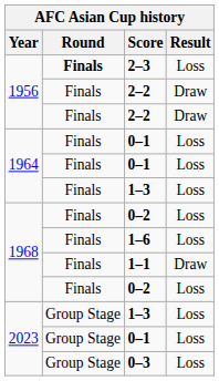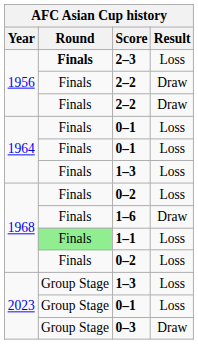 <table class="wikitable" style="text-align: center;font-size:90%;">
 <tr>
 <th colspan=4>AFC Asian Cup history</th>
 </tr>
 <tr>
 <th>Year</th>
 <th>Round</th>
 <th>Score</th>
 <th>Result</th>
 </tr>
 <tr>
 <td rowspan=3> <a href='#'>1956</a></td>
 <td><strong>Finals</strong></td>
 <td align="left"> <strong>2–3</strong> </td>
 <td>Loss</td>
 </tr>
 <tr>
 <td>Finals</td>
 <td align="left"> <strong>2–2</strong> </td>
 <td>Draw</td>
 </tr>
 <tr>
 <td>Finals</td>
 <td align="left"> <strong>2–2</strong> </td>
 <td>Draw</td>
 </tr>
 <tr>
 <td rowspan=3> <a href='#'>1964</a></td>
 <td>Finals</td>
 <td align="left"> <strong>0–1</strong> </td>
 <td>Loss</td>
 </tr>
 <tr>
 <td>Finals</td>
 <td align="left"> <strong>0–1</strong> </td>
 <td>Loss</td>
 </tr>
 <tr>
 <td>Finals</td>
 <td align="left"> <strong>1–3</strong> </td>
 <td>Loss</td>
 </tr>
 <tr>
 <td rowspan=4> <a href='#'>1968</a></td>
 <td>Finals</td>
 <td align="left"> <strong>0–2</strong> </td>
 <td>Loss</td>
 </tr>
 <tr>
 <td>Finals</td>
 <td align="left"> <strong>1–6</strong> </td>
-<td>Loss</td>
+<td>Draw</td>
 </tr>
 <tr>
-<td>Finals</td>
+<td style="background: lightgreen;">Finals</td>
 <td align="left"> <strong>1–1</strong> </td>
-<td>Draw</td>
+<td>Loss</td>
 </tr>
 <tr>
 <td>Finals</td>
 <td align="left"> <strong>0–2</strong> </td>
 <td>Loss</td>
 </tr>
 <tr>
 <td rowspan=3> <a href='#'>2023</a></td>
 <td>Group Stage</td>
 <td align="left"> <strong>1–3</strong> </td>
 <td>Loss</td>
 </tr>
 <tr>
 <td>Group Stage</td>
 <td align="left"> <strong>0–1</strong> </td>
 <td>Loss</td>
 </tr>
 <tr>
 <td>Group Stage</td>
 <td align="left"> <strong>0–3</strong> </td>
-<td>Loss</td>
+<td>Draw</td>
 </tr>
 </table>
